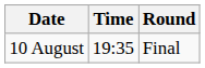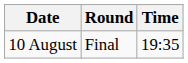 <table class="wikitable">
 <tr>
 <th>Date</th>
+<th>Round</th>
 <th>Time</th>
-<th>Round</th>
 </tr>
 <tr>
 <td>10 August</td>
+<td>Final</td>
 <td>19:35</td>
-<td>Final</td>
 </tr>
 </table>
